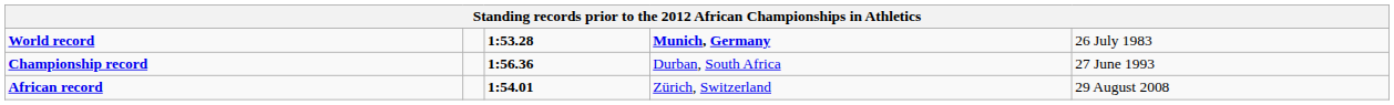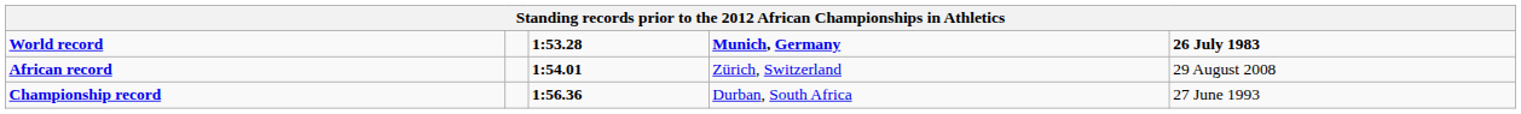 <table class="wikitable" width=75%>
 <tr>
 <th colspan="5">Standing records prior to the 2012 African Championships in Athletics</th>
 </tr>
 <tr>
 <td><strong><a href='#'>World record</a></strong></td>
 <td></td>
 <td><strong>1:53.28</strong></td>
 <td><strong><a href='#'>Munich</a>, <a href='#'>Germany</a></strong></td>
-<td>26 July 1983</td>
+<td><strong>26 July 1983</strong></td>
+</tr>
+<tr>
+<td><strong><a href='#'>African record</a></strong></td>
+<td></td>
+<td><strong>1:54.01</strong></td>
+<td><a href='#'>Zürich</a>, <a href='#'>Switzerland</a></td>
+<td>29 August 2008</td>
 </tr>
 <tr>
 <td><strong><a href='#'>Championship record</a></strong></td>
 <td></td>
 <td><strong>1:56.36</strong></td>
 <td><a href='#'>Durban</a>, <a href='#'>South Africa</a></td>
 <td>27 June 1993</td>
 </tr>
-<tr>
-<td><strong><a href='#'>African record</a></strong></td>
-<td></td>
-<td><strong>1:54.01</strong></td>
-<td><a href='#'>Zürich</a>, <a href='#'>Switzerland</a></td>
-<td>29 August 2008</td>
-</tr>
 </table>
